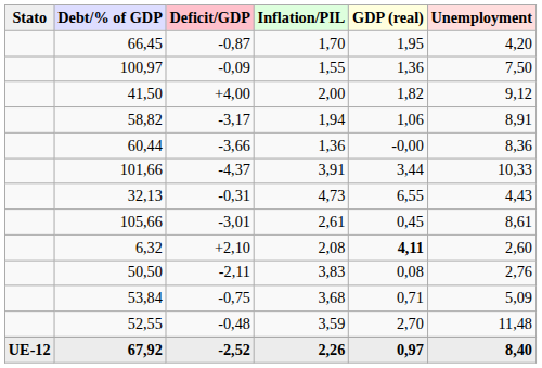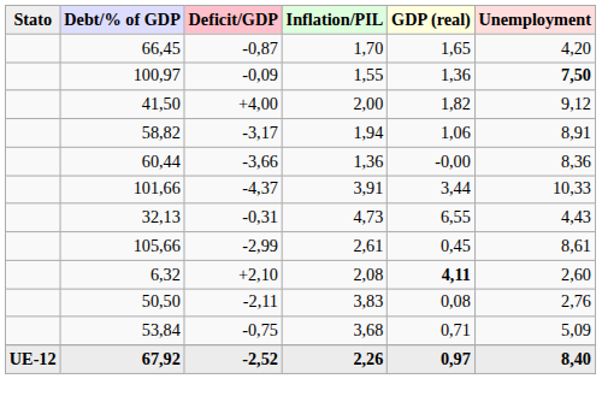 <table class="wikitable sortable" style="font-size:90%;">
 <tr>
 <th style="background:#efefef;">Stato</th>
 <th style="background:#ddddff;">Debt/% of GDP</th>
 <th style="background:#ffc0cb;">Deficit/GDP</th>
 <th style="background:#ddffdd;">Inflation/PIL</th>
 <th style="background:#ffffdd">GDP (real)</th>
 <th style="background:#ffdddd">Unemployment</th>
 </tr>
 <tr>
 <td></td>
 <td align=right>66,45</td>
 <td align=right>-0,87</td>
 <td align=right>1,70</td>
-<td align=right>1,95</td>
+<td align=right>1,65</td>
 <td align=right>4,20</td>
 </tr>
 <tr>
 <td></td>
 <td align=right>100,97</td>
 <td align=right>-0,09</td>
 <td align=right>1,55</td>
 <td align=right>1,36</td>
-<td align=right>7,50</td>
+<td align=right><strong>7,50</strong></td>
 </tr>
 <tr>
 <td></td>
 <td align=right>41,50</td>
 <td align=right>+4,00</td>
 <td align=right>2,00</td>
 <td align=right>1,82</td>
 <td align=right>9,12</td>
 </tr>
 <tr>
 <td></td>
 <td align=right>58,82</td>
 <td align=right>-3,17</td>
 <td align=right>1,94</td>
 <td align=right>1,06</td>
 <td align=right>8,91</td>
 </tr>
 <tr>
 <td></td>
 <td align=right>60,44</td>
 <td align=right>-3,66</td>
 <td align=right>1,36</td>
 <td align=right>-0,00</td>
 <td align=right>8,36</td>
 </tr>
 <tr>
 <td></td>
 <td align=right>101,66</td>
 <td align=right>-4,37</td>
 <td align=right>3,91</td>
 <td align=right>3,44</td>
 <td align=right>10,33</td>
 </tr>
 <tr>
 <td></td>
 <td align=right>32,13</td>
 <td align=right>-0,31</td>
 <td align=right>4,73</td>
 <td align=right>6,55</td>
 <td align=right>4,43</td>
 </tr>
 <tr>
 <td></td>
 <td align=right>105,66</td>
-<td align=right>-3,01</td>
+<td align=right>-2,99</td>
 <td align=right>2,61</td>
 <td align=right>0,45</td>
 <td align=right>8,61</td>
 </tr>
 <tr>
 <td></td>
 <td align=right>6,32</td>
 <td align=right>+2,10</td>
 <td align=right>2,08</td>
 <td align=right><strong>4,11</strong></td>
 <td align=right>2,60</td>
 </tr>
 <tr>
 <td></td>
 <td align=right>50,50</td>
 <td align=right>-2,11</td>
 <td align=right>3,83</td>
 <td align=right>0,08</td>
 <td align=right>2,76</td>
 </tr>
 <tr>
 <td></td>
 <td align=right>53,84</td>
 <td align=right>-0,75</td>
 <td align=right>3,68</td>
 <td align=right>0,71</td>
 <td align=right>5,09</td>
 </tr>
 <tr>
-<td></td>
-<td align=right>52,55</td>
-<td align=right>-0,48</td>
-<td align=right>3,59</td>
-<td align=right>2,70</td>
-<td align=right>11,48</td>
-</tr>
-<tr>
 </tr>
 <tr bgcolor="#ececec">
 <td><strong>UE-12</strong></td>
 <td align=right><strong>67,92</strong></td>
 <td align=right><strong>-2,52</strong></td>
 <td align=right><strong>2,26</strong></td>
 <td align=right><strong>0,97</strong></td>
 <td align=right><strong>8,40</strong></td>
 </tr>
 </table>
